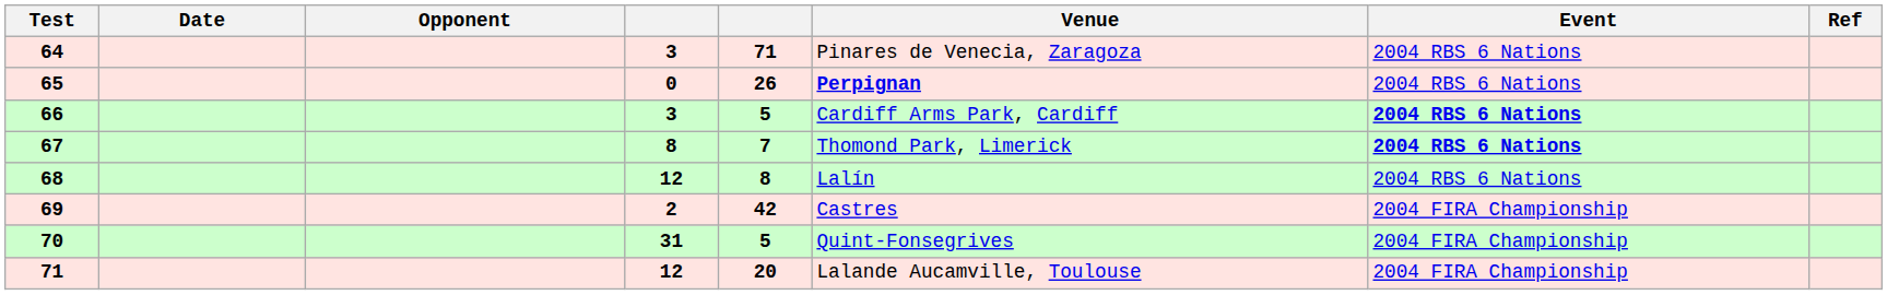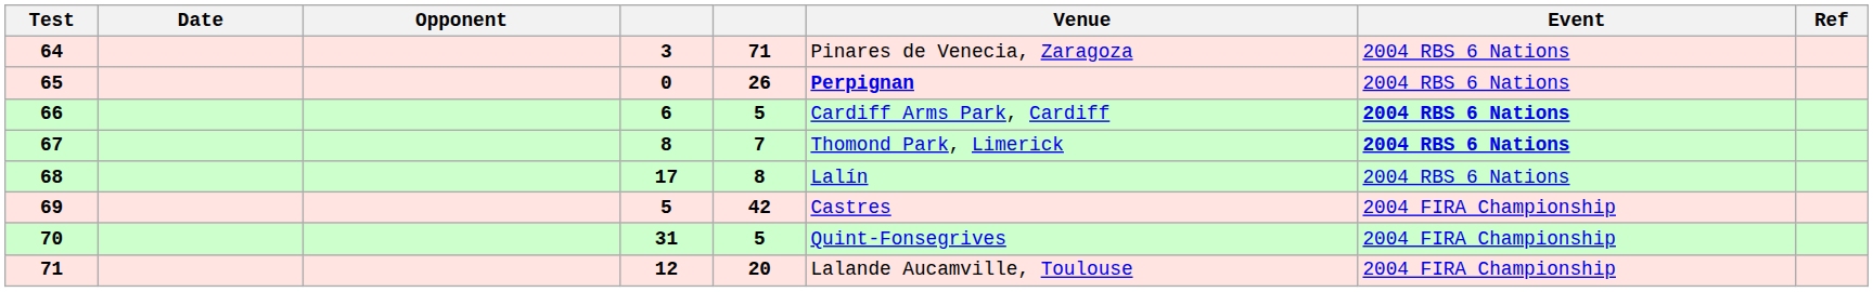 <table class="wikitable sortable" style="width:100%">
 <tr>
 <th style="width:5%">Test</th>
 <th style="width:11%">Date</th>
 <th style="width:17%">Opponent</th>
 <th style="width:5%"></th>
 <th style="width:5%"></th>
 <th>Venue</th>
 <th>Event</th>
 <th>Ref</th>
 </tr>
 <tr bgcolor="FFE4E1">
 <td align="center"><strong>64</strong></td>
 <td></td>
 <td></td>
 <td align="center"><strong>3</strong></td>
 <td align="center"><strong>71</strong></td>
 <td>Pinares de Venecia, <a href='#'>Zaragoza</a></td>
 <td><a href='#'>2004 RBS 6 Nations</a></td>
 <td></td>
 </tr>
 <tr bgcolor="FFE4E1">
 <td align="center"><strong>65</strong></td>
 <td></td>
 <td></td>
 <td align="center"><strong>0</strong></td>
 <td align="center"><strong>26</strong></td>
 <td><strong><a href='#'>Perpignan</a></strong></td>
 <td><a href='#'>2004 RBS 6 Nations</a></td>
 <td></td>
 </tr>
 <tr bgcolor="#ccffcc">
 <td align="center"><strong>66</strong></td>
 <td></td>
 <td></td>
-<td align="center"><strong>3</strong></td>
+<td align="center"><strong>6</strong></td>
 <td align="center"><strong>5</strong></td>
 <td><a href='#'>Cardiff Arms Park</a>, <a href='#'>Cardiff</a></td>
 <td><strong><a href='#'>2004 RBS 6 Nations</a></strong></td>
 <td></td>
 </tr>
 <tr bgcolor="#ccffcc">
 <td align="center"><strong>67</strong></td>
 <td></td>
 <td></td>
 <td align="center"><strong>8</strong></td>
 <td align="center"><strong>7</strong></td>
 <td><a href='#'>Thomond Park</a>, <a href='#'>Limerick</a></td>
 <td><strong><a href='#'>2004 RBS 6 Nations</a></strong></td>
 <td></td>
 </tr>
 <tr bgcolor="#ccffcc">
 <td align="center"><strong>68</strong></td>
 <td></td>
 <td></td>
-<td align="center"><strong>12</strong></td>
+<td align="center"><strong>17</strong></td>
 <td align="center"><strong>8</strong></td>
 <td><a href='#'>Lalín</a></td>
 <td><a href='#'>2004 RBS 6 Nations</a></td>
 <td></td>
 </tr>
 <tr bgcolor="FFE4E1">
 <td align="center"><strong>69</strong></td>
 <td></td>
 <td></td>
-<td align="center"><strong>2</strong></td>
+<td align="center"><strong>5</strong></td>
 <td align="center"><strong>42</strong></td>
 <td><a href='#'>Castres</a></td>
 <td><a href='#'>2004 FIRA Championship</a></td>
 <td></td>
 </tr>
 <tr bgcolor="#ccffcc">
 <td align="center"><strong>70</strong></td>
 <td></td>
 <td></td>
 <td align="center"><strong>31</strong></td>
 <td align="center"><strong>5</strong></td>
 <td><a href='#'>Quint-Fonsegrives</a></td>
 <td><a href='#'>2004 FIRA Championship</a></td>
 <td></td>
 </tr>
 <tr bgcolor="FFE4E1">
 <td align="center"><strong>71</strong></td>
 <td></td>
 <td></td>
 <td align="center"><strong>12</strong></td>
 <td align="center"><strong>20</strong></td>
 <td>Lalande Aucamville, <a href='#'>Toulouse</a></td>
 <td><a href='#'>2004 FIRA Championship</a></td>
 <td></td>
 </tr>
 </table>
